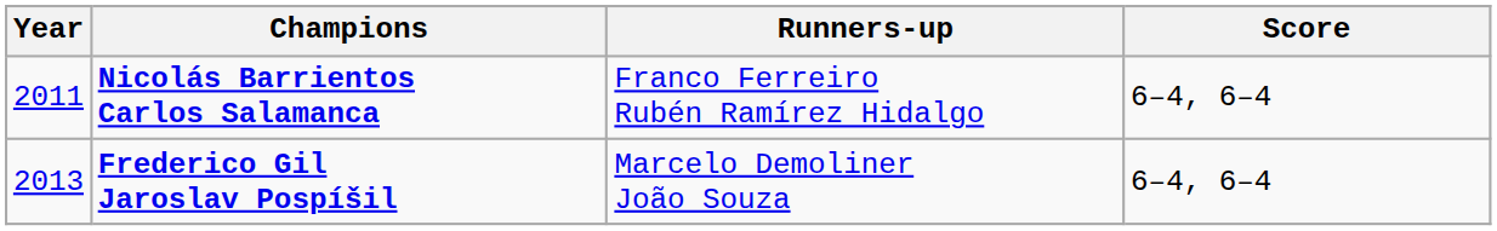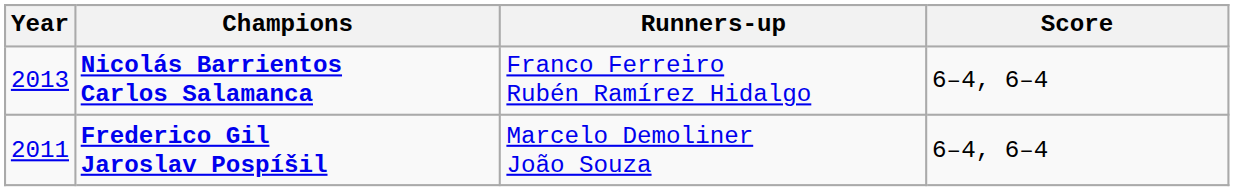 <table class="wikitable" style="font-size:90%">
 <tr>
 <th>Year</th>
 <th width="200">Champions</th>
 <th width="200">Runners-up</th>
 <th width="140">Score</th>
 </tr>
 <tr>
-<td><a href='#'>2011</a></td>
+<td><a href='#'>2013</a></td>
 <td> <strong><a href='#'>Nicolás Barrientos</a></strong> <br>  <strong><a href='#'>Carlos Salamanca</a></strong></td>
 <td> <a href='#'>Franco Ferreiro</a> <br>  <a href='#'>Rubén Ramírez Hidalgo</a></td>
 <td>6–4, 6–4</td>
 </tr>
 <tr>
-<td><a href='#'>2013</a></td>
+<td><a href='#'>2011</a></td>
 <td> <strong><a href='#'>Frederico Gil</a></strong> <br>  <strong><a href='#'>Jaroslav Pospíšil</a></strong></td>
 <td> <a href='#'>Marcelo Demoliner</a> <br>  <a href='#'>João Souza</a></td>
 <td>6–4, 6–4</td>
 </tr>
 </table>
